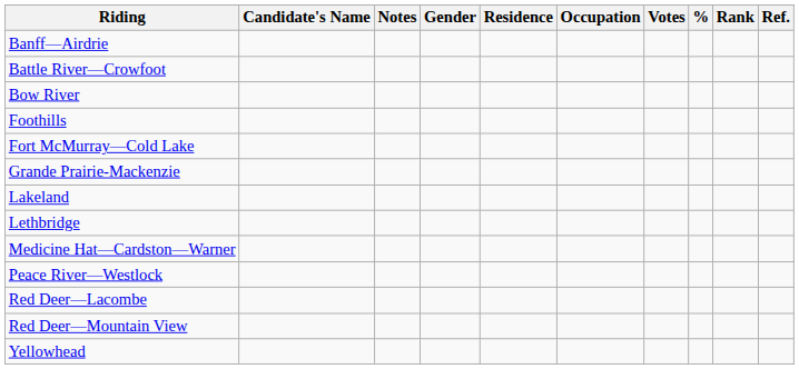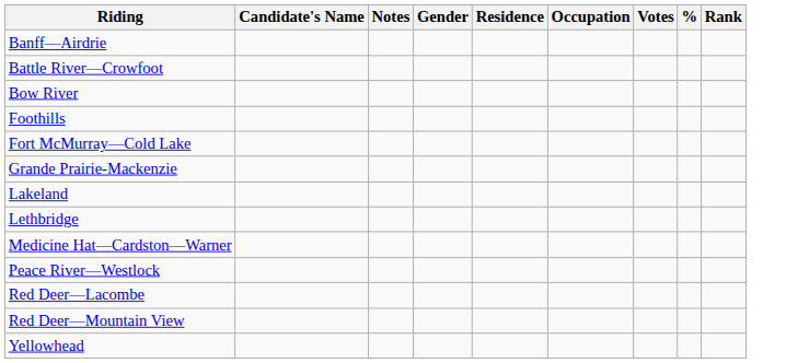 <table class="wikitable sortable">
 <tr>
 <th>Riding</th>
 <th>Candidate's Name</th>
 <th>Notes</th>
 <th>Gender</th>
 <th>Residence</th>
 <th>Occupation</th>
 <th>Votes</th>
 <th>%</th>
 <th>Rank</th>
-<th>Ref.</th>
 </tr>
 <tr>
 <td><a href='#'>Banff—Airdrie</a></td>
-<td></td>
 <td></td>
 <td></td>
 <td></td>
 <td></td>
 <td></td>
 <td></td>
 <td></td>
 <td></td>
 </tr>
 <tr>
 <td><a href='#'>Battle River—Crowfoot</a></td>
 <td></td>
 <td></td>
 <td></td>
 <td></td>
 <td></td>
 <td></td>
 <td></td>
 <td></td>
-<td></td>
 </tr>
 <tr>
 <td><a href='#'>Bow River</a></td>
-<td></td>
 <td></td>
 <td></td>
 <td></td>
 <td></td>
 <td></td>
 <td></td>
 <td></td>
 <td></td>
 </tr>
 <tr>
 <td><a href='#'>Foothills</a></td>
 <td></td>
 <td></td>
 <td></td>
 <td></td>
 <td></td>
 <td></td>
 <td></td>
 <td></td>
-<td></td>
 </tr>
 <tr>
 <td><a href='#'>Fort McMurray—Cold Lake</a></td>
-<td></td>
 <td></td>
 <td></td>
 <td></td>
 <td></td>
 <td></td>
 <td></td>
 <td></td>
 <td></td>
 </tr>
 <tr>
 <td><a href='#'>Grande Prairie-Mackenzie</a></td>
 <td></td>
 <td></td>
 <td></td>
 <td></td>
 <td></td>
 <td></td>
 <td></td>
 <td></td>
-<td></td>
 </tr>
 <tr>
 <td><a href='#'>Lakeland</a></td>
-<td></td>
 <td></td>
 <td></td>
 <td></td>
 <td></td>
 <td></td>
 <td></td>
 <td></td>
 <td></td>
 </tr>
 <tr>
 <td><a href='#'>Lethbridge</a></td>
 <td></td>
 <td></td>
 <td></td>
 <td></td>
 <td></td>
 <td></td>
 <td></td>
 <td></td>
-<td></td>
 </tr>
 <tr>
 <td><a href='#'>Medicine Hat—Cardston—Warner</a></td>
-<td></td>
 <td></td>
 <td></td>
 <td></td>
 <td></td>
 <td></td>
 <td></td>
 <td></td>
 <td></td>
 </tr>
 <tr>
 <td><a href='#'>Peace River—Westlock</a></td>
 <td></td>
 <td></td>
 <td></td>
 <td></td>
 <td></td>
 <td></td>
 <td></td>
 <td></td>
-<td></td>
 </tr>
 <tr>
 <td><a href='#'>Red Deer—Lacombe</a></td>
-<td></td>
 <td></td>
 <td></td>
 <td></td>
 <td></td>
 <td></td>
 <td></td>
 <td></td>
 <td></td>
 </tr>
 <tr>
 <td><a href='#'>Red Deer—Mountain View</a></td>
 <td></td>
 <td></td>
 <td></td>
 <td></td>
 <td></td>
 <td></td>
 <td></td>
 <td></td>
-<td></td>
 </tr>
 <tr>
 <td><a href='#'>Yellowhead</a></td>
 <td></td>
 <td></td>
 <td></td>
 <td></td>
 <td></td>
 <td></td>
 <td></td>
 <td></td>
-<td></td>
 </tr>
 </table>
